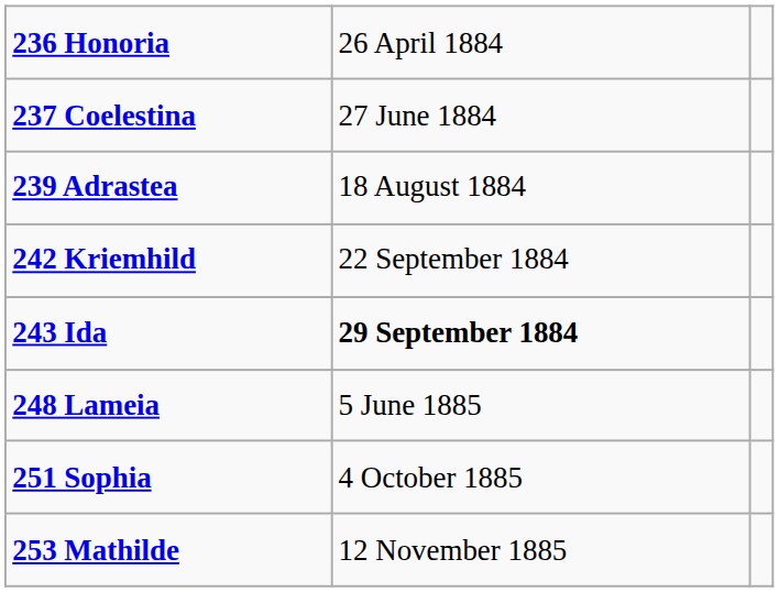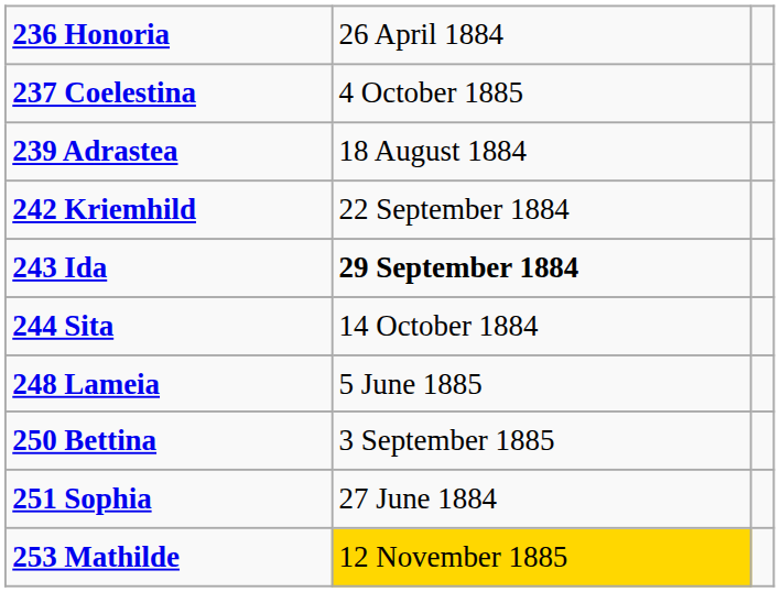 <table class="wikitable" style="font-size: 89%; float: left; width: 26em; margin-right: 1em; height: 280px">
 <tr>
 <td><strong><a href='#'>236 Honoria</a></strong></td>
 <td>26 April 1884</td>
 <td></td>
 </tr>
 <tr>
 <td><strong><a href='#'>237 Coelestina</a></strong></td>
-<td>27 June 1884</td>
+<td>4 October 1885</td>
 <td></td>
 </tr>
 <tr>
 <td><strong><a href='#'>239 Adrastea</a></strong></td>
 <td>18 August 1884</td>
 <td></td>
 </tr>
 <tr>
 <td><strong><a href='#'>242 Kriemhild</a></strong></td>
 <td>22 September 1884</td>
 <td></td>
 </tr>
 <tr>
 <td><strong><a href='#'>243 Ida</a></strong></td>
 <td><strong>29 September 1884</strong></td>
 <td></td>
 </tr>
 <tr>
+<td><strong><a href='#'>244 Sita</a></strong></td>
+<td>14 October 1884</td>
+<td></td>
+</tr>
+<tr>
 <td><strong><a href='#'>248 Lameia</a></strong></td>
 <td>5 June 1885</td>
 <td></td>
 </tr>
 <tr>
+<td><strong><a href='#'>250 Bettina</a></strong></td>
+<td>3 September 1885</td>
+<td></td>
+</tr>
+<tr>
 <td><strong><a href='#'>251 Sophia</a></strong></td>
-<td>4 October 1885</td>
+<td>27 June 1884</td>
 <td></td>
 </tr>
 <tr>
 <td><strong><a href='#'>253 Mathilde</a></strong></td>
-<td>12 November 1885</td>
+<td style="background: gold;">12 November 1885</td>
 <td></td>
 </tr>
 </table>
